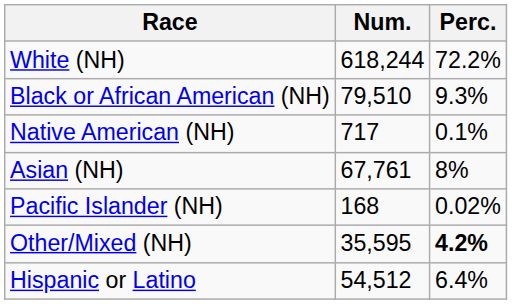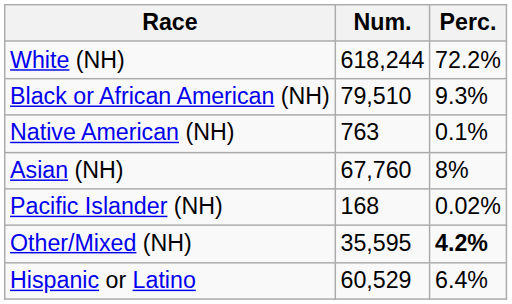 <table class="wikitable">
 <tr>
 <th>Race</th>
 <th>Num.</th>
 <th>Perc.</th>
 </tr>
 <tr>
 <td><a href='#'>White</a> (NH)</td>
 <td>618,244</td>
 <td>72.2%</td>
 </tr>
 <tr>
 <td><a href='#'>Black or African American</a> (NH)</td>
 <td>79,510</td>
 <td>9.3%</td>
 </tr>
 <tr>
 <td><a href='#'>Native American</a> (NH)</td>
-<td>717</td>
+<td>763</td>
 <td>0.1%</td>
 </tr>
 <tr>
 <td><a href='#'>Asian</a> (NH)</td>
-<td>67,761</td>
+<td>67,760</td>
 <td>8%</td>
 </tr>
 <tr>
 <td><a href='#'>Pacific Islander</a> (NH)</td>
 <td>168</td>
 <td>0.02%</td>
 </tr>
 <tr>
 <td><a href='#'>Other/Mixed</a> (NH)</td>
 <td>35,595</td>
 <td><strong>4.2%</strong></td>
 </tr>
 <tr>
 <td><a href='#'>Hispanic</a> or <a href='#'>Latino</a></td>
-<td>54,512</td>
+<td>60,529</td>
 <td>6.4%</td>
 </tr>
 </table>
